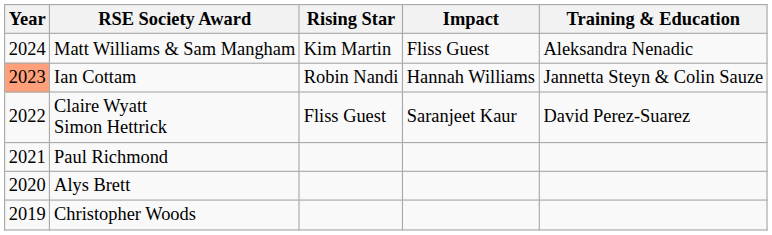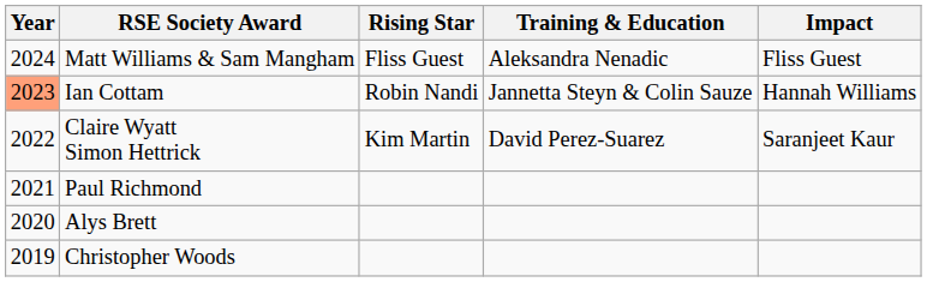 <table class="wikitable">
 <tr>
 <th>Year</th>
 <th>RSE Society Award</th>
 <th>Rising Star</th>
+<th>Training & Education</th>
 <th>Impact</th>
-<th>Training & Education</th>
 </tr>
 <tr>
 <td>2024</td>
 <td>Matt Williams & Sam Mangham</td>
-<td>Kim Martin</td>
 <td>Fliss Guest</td>
 <td>Aleksandra Nenadic</td>
+<td>Fliss Guest</td>
 </tr>
 <tr>
 <td style="background: lightsalmon;">2023</td>
 <td>Ian Cottam</td>
 <td>Robin Nandi</td>
+<td>Jannetta Steyn & Colin Sauze</td>
 <td>Hannah Williams</td>
-<td>Jannetta Steyn & Colin Sauze</td>
 </tr>
 <tr>
 <td>2022</td>
 <td>Claire Wyatt<br>Simon Hettrick</td>
-<td>Fliss Guest</td>
+<td>Kim Martin</td>
+<td>David Perez-Suarez</td>
 <td>Saranjeet Kaur</td>
-<td>David Perez-Suarez</td>
 </tr>
 <tr>
 <td>2021</td>
 <td>Paul Richmond</td>
 <td></td>
 <td></td>
 <td></td>
 </tr>
 <tr>
 <td>2020</td>
 <td>Alys Brett</td>
 <td></td>
 <td></td>
 <td></td>
 </tr>
 <tr>
 <td>2019</td>
 <td>Christopher Woods</td>
 <td></td>
 <td></td>
 <td></td>
 </tr>
 </table>
